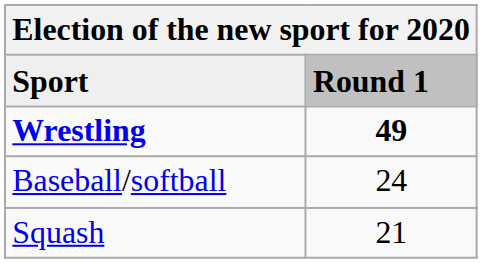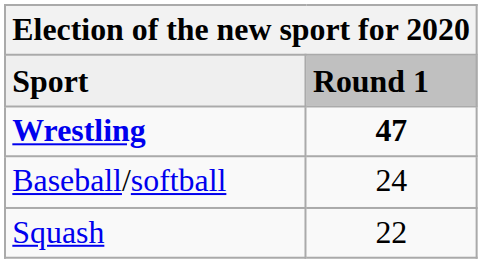 <table class=wikitable>
 <tr style="background:#efefef;">
 <th colspan="6">Election of the new sport for 2020</th>
 </tr>
 <tr style="background:#efefef;">
 <td><strong>Sport</strong></td>
 <td style="background:silver;"><strong>Round 1</strong></td>
 </tr>
 <tr>
 <td><strong><a href='#'>Wrestling</a></strong></td>
-<td style="text-align:center;"><strong>49</strong></td>
+<td style="text-align:center;"><strong>47</strong></td>
 </tr>
 <tr>
 <td><a href='#'>Baseball</a>/<a href='#'>softball</a></td>
 <td style="text-align:center;">24</td>
 </tr>
 <tr>
 <td><a href='#'>Squash</a></td>
-<td style="text-align:center;">21</td>
+<td style="text-align:center;">22</td>
 </tr>
 </table>
